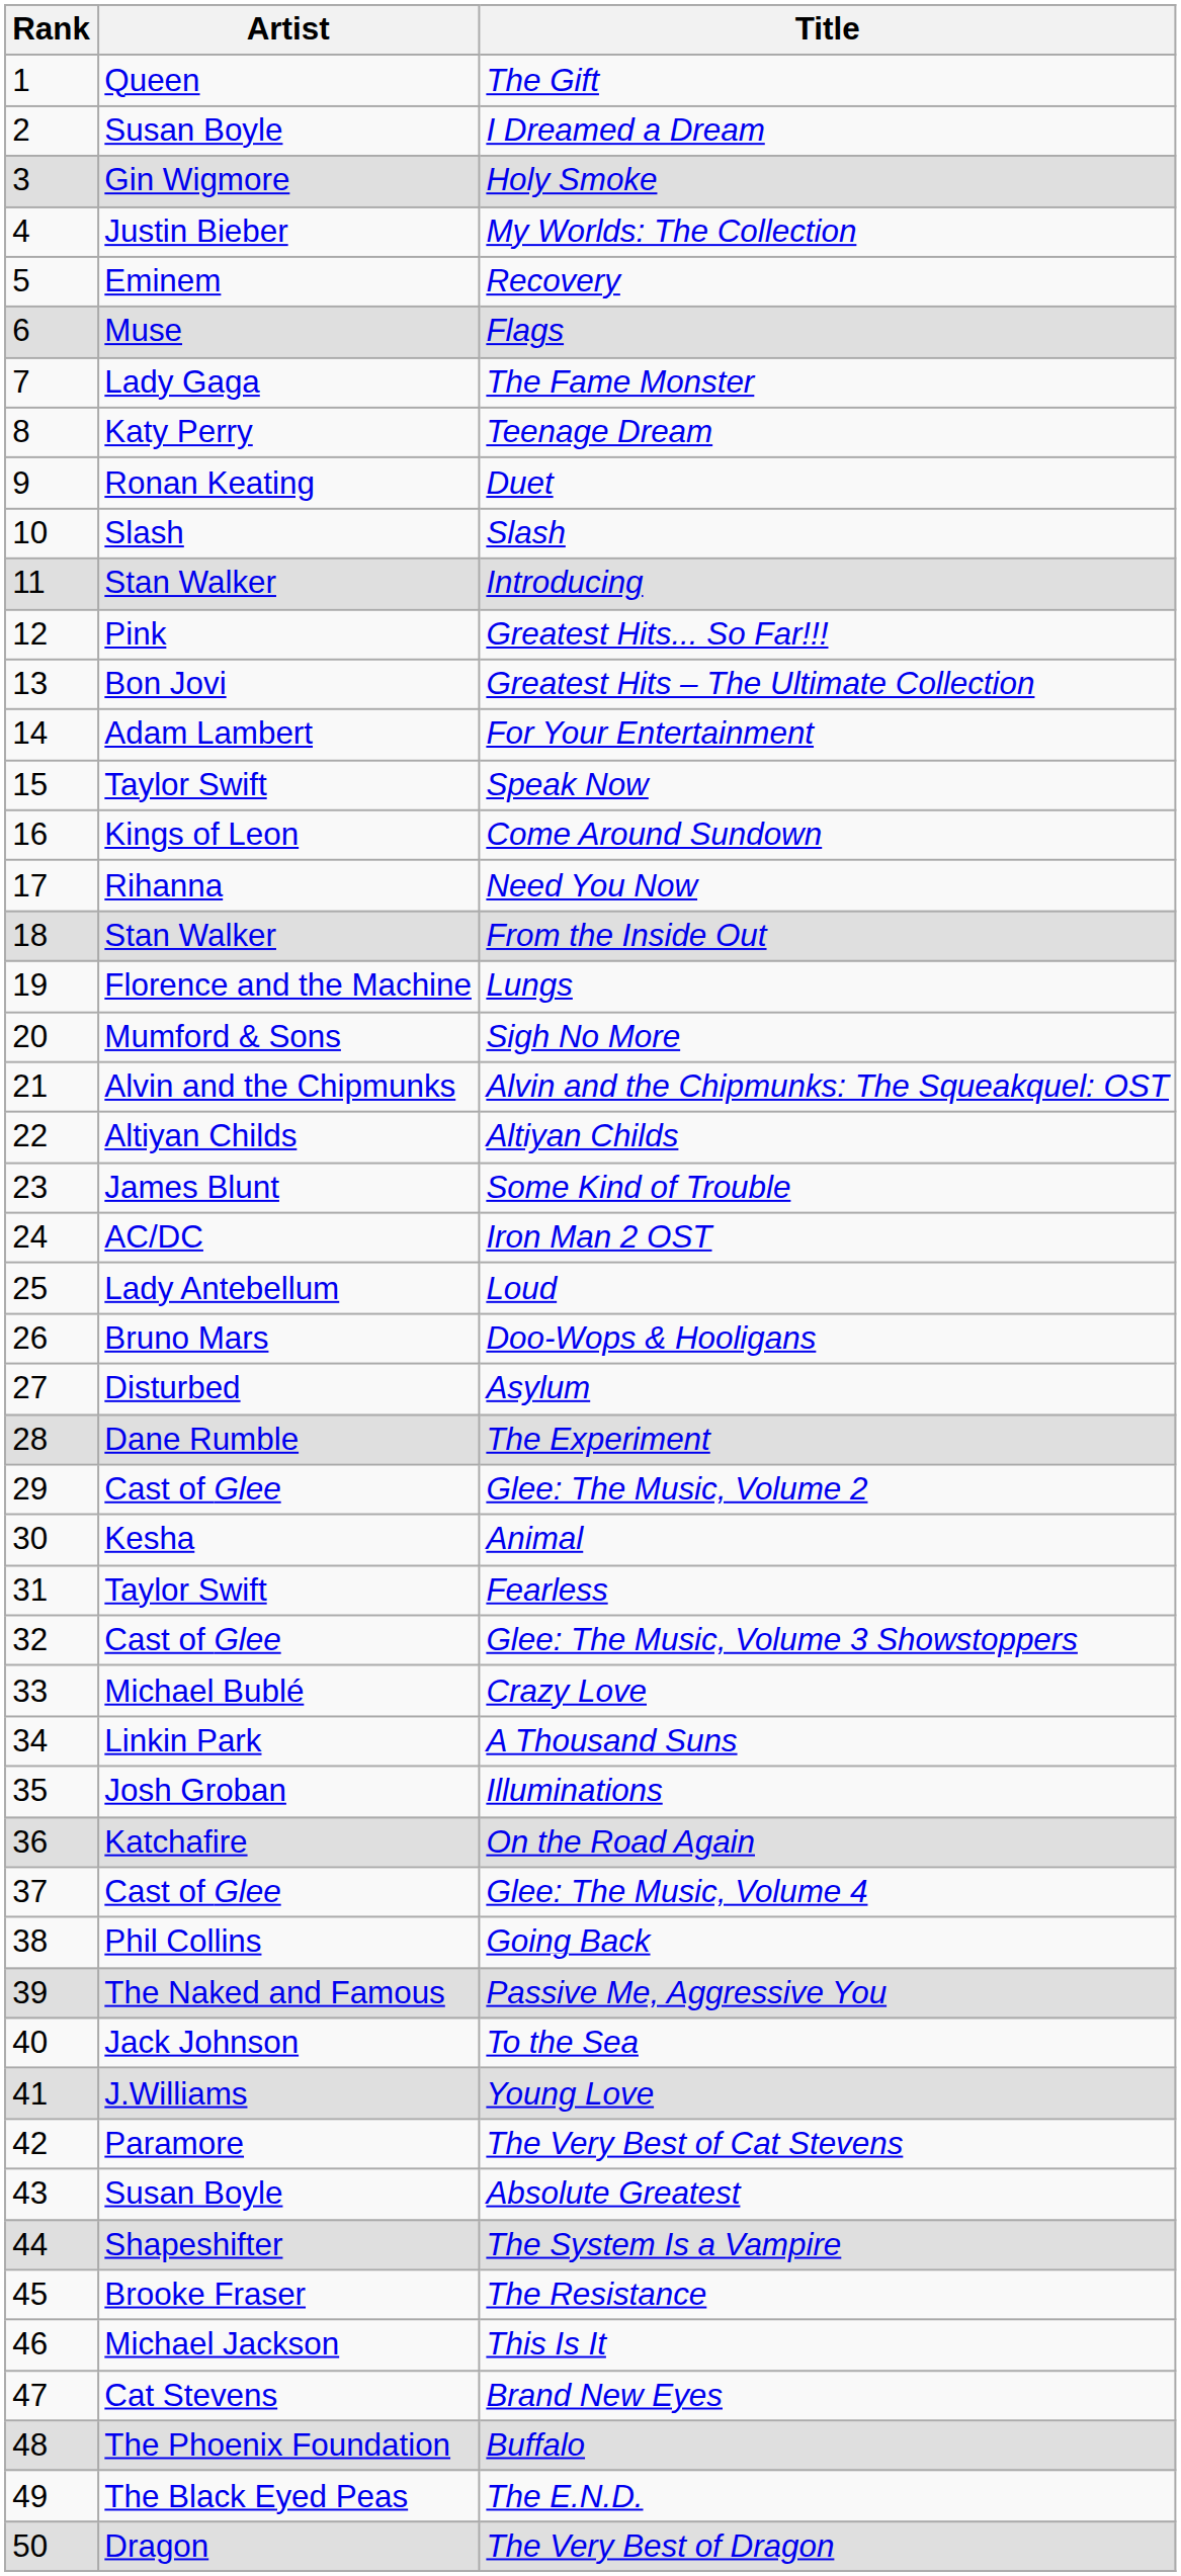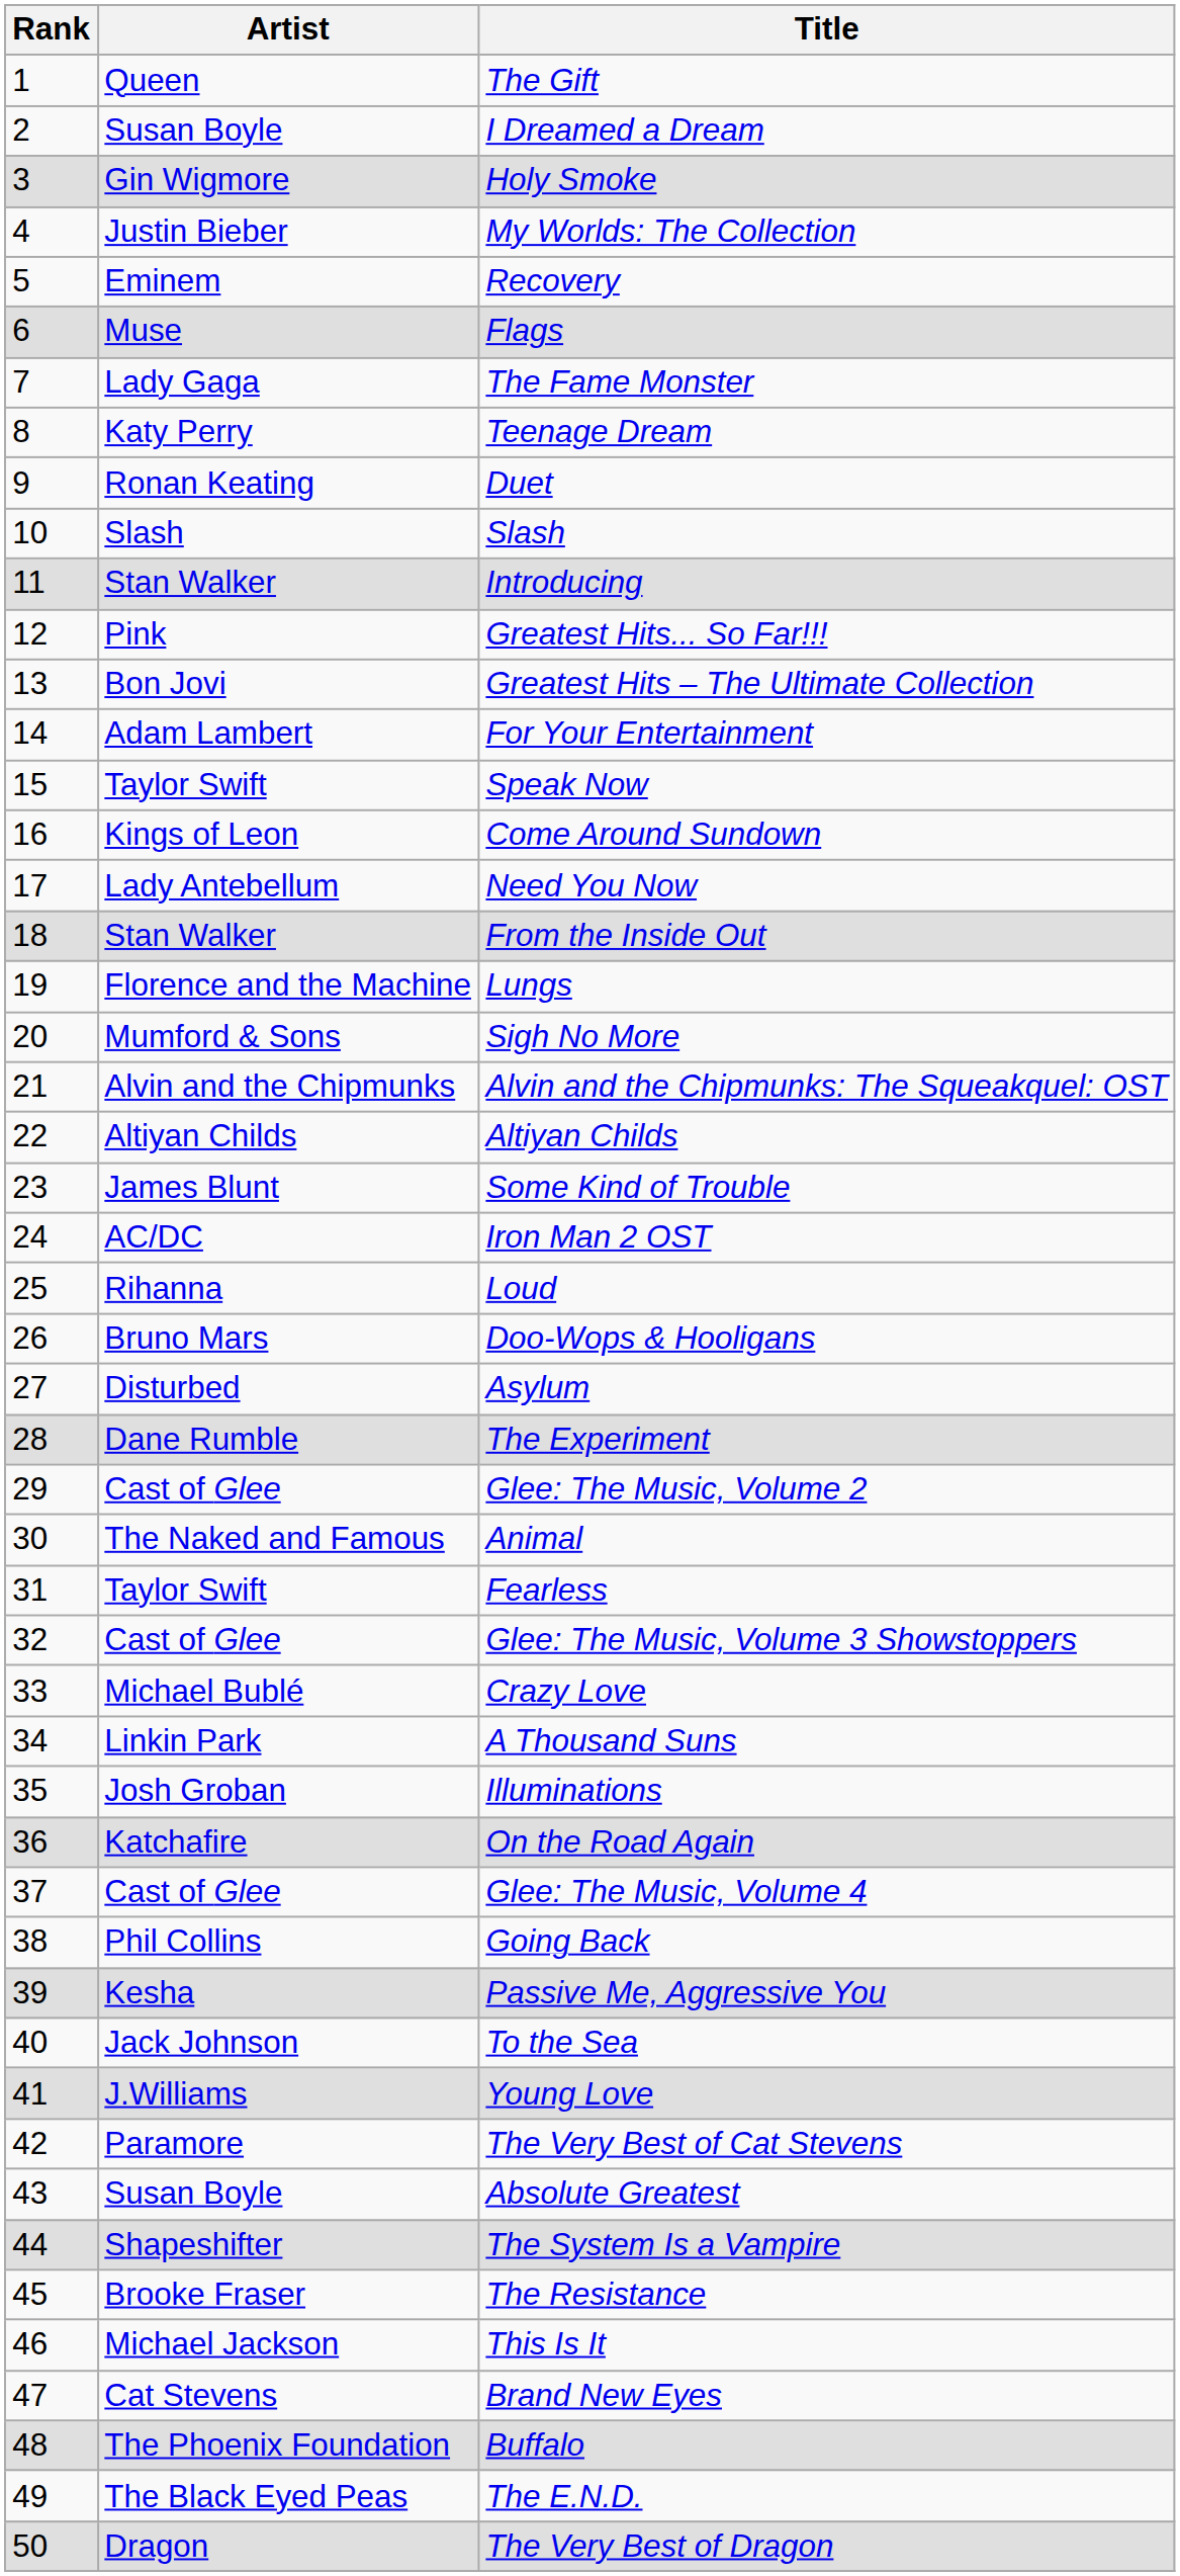 <table class="wikitable sortable">
 <tr>
 <th>Rank</th>
 <th>Artist</th>
 <th>Title</th>
 </tr>
 <tr>
 <td>1</td>
 <td><a href='#'>Queen</a></td>
 <td><em><a href='#'>The Gift</a></em></td>
 </tr>
 <tr>
 <td>2</td>
 <td><a href='#'>Susan Boyle</a></td>
 <td><em><a href='#'>I Dreamed a Dream</a></em></td>
 </tr>
 <tr bgcolor="#DFDFDF">
 <td>3</td>
 <td><a href='#'>Gin Wigmore</a></td>
 <td><em><a href='#'>Holy Smoke</a></em></td>
 </tr>
 <tr>
 <td>4</td>
 <td><a href='#'>Justin Bieber</a></td>
 <td><em><a href='#'>My Worlds: The Collection</a></em></td>
 </tr>
 <tr>
 <td>5</td>
 <td><a href='#'>Eminem</a></td>
 <td><em><a href='#'>Recovery</a></em></td>
 </tr>
 <tr bgcolor="#DFDFDF">
 <td>6</td>
 <td><a href='#'>Muse</a></td>
 <td><em><a href='#'>Flags</a></em></td>
 </tr>
 <tr>
 <td>7</td>
 <td><a href='#'>Lady Gaga</a></td>
 <td><em><a href='#'>The Fame Monster</a></em></td>
 </tr>
 <tr>
 <td>8</td>
 <td><a href='#'>Katy Perry</a></td>
 <td><em><a href='#'>Teenage Dream</a></em></td>
 </tr>
 <tr>
 <td>9</td>
 <td><a href='#'>Ronan Keating</a></td>
 <td><em><a href='#'>Duet</a></em></td>
 </tr>
 <tr>
 <td>10</td>
 <td><a href='#'>Slash</a></td>
 <td><em><a href='#'>Slash</a></em></td>
 </tr>
 <tr bgcolor="#DFDFDF">
 <td>11</td>
 <td><a href='#'>Stan Walker</a></td>
 <td><em><a href='#'>Introducing</a></em></td>
 </tr>
 <tr>
 <td>12</td>
 <td><a href='#'>Pink</a></td>
 <td><em><a href='#'>Greatest Hits... So Far!!!</a></em></td>
 </tr>
 <tr>
 <td>13</td>
 <td><a href='#'>Bon Jovi</a></td>
 <td><em><a href='#'>Greatest Hits – The Ultimate Collection</a></em></td>
 </tr>
 <tr>
 <td>14</td>
 <td><a href='#'>Adam Lambert</a></td>
 <td><em><a href='#'>For Your Entertainment</a></em></td>
 </tr>
 <tr>
 <td>15</td>
 <td><a href='#'>Taylor Swift</a></td>
 <td><em><a href='#'>Speak Now</a></em></td>
 </tr>
 <tr>
 <td>16</td>
 <td><a href='#'>Kings of Leon</a></td>
 <td><em><a href='#'>Come Around Sundown</a></em></td>
 </tr>
 <tr>
 <td>17</td>
-<td><a href='#'>Rihanna</a></td>
+<td><a href='#'>Lady Antebellum</a></td>
 <td><em><a href='#'>Need You Now</a></em></td>
 </tr>
 <tr bgcolor="#DFDFDF">
 <td>18</td>
 <td><a href='#'>Stan Walker</a></td>
 <td><em><a href='#'>From the Inside Out</a></em></td>
 </tr>
 <tr>
 <td>19</td>
 <td><a href='#'>Florence and the Machine</a></td>
 <td><em><a href='#'>Lungs</a></em></td>
 </tr>
 <tr>
 <td>20</td>
 <td><a href='#'>Mumford & Sons</a></td>
 <td><em><a href='#'>Sigh No More</a></em></td>
 </tr>
 <tr>
 <td>21</td>
 <td><a href='#'>Alvin and the Chipmunks</a></td>
 <td><em><a href='#'>Alvin and the Chipmunks: The Squeakquel: OST</a></em></td>
 </tr>
 <tr>
 <td>22</td>
 <td><a href='#'>Altiyan Childs</a></td>
 <td><em><a href='#'>Altiyan Childs</a></em></td>
 </tr>
 <tr>
 <td>23</td>
 <td><a href='#'>James Blunt</a></td>
 <td><em><a href='#'>Some Kind of Trouble</a></em></td>
 </tr>
 <tr>
 <td>24</td>
 <td><a href='#'>AC/DC</a></td>
 <td><em><a href='#'>Iron Man 2 OST</a></em></td>
 </tr>
 <tr>
 <td>25</td>
-<td><a href='#'>Lady Antebellum</a></td>
+<td><a href='#'>Rihanna</a></td>
 <td><em><a href='#'>Loud</a></em></td>
 </tr>
 <tr>
 <td>26</td>
 <td><a href='#'>Bruno Mars</a></td>
 <td><em><a href='#'>Doo-Wops & Hooligans</a></em></td>
 </tr>
 <tr>
 <td>27</td>
 <td><a href='#'>Disturbed</a></td>
 <td><em><a href='#'>Asylum</a></em></td>
 </tr>
 <tr bgcolor="#DFDFDF">
 <td>28</td>
 <td><a href='#'>Dane Rumble</a></td>
 <td><em><a href='#'>The Experiment</a></em></td>
 </tr>
 <tr>
 <td>29</td>
 <td><a href='#'>Cast of <em>Glee</em></a></td>
 <td><em><a href='#'>Glee: The Music, Volume 2</a></em></td>
 </tr>
 <tr>
 <td>30</td>
-<td><a href='#'>Kesha</a></td>
+<td><a href='#'>The Naked and Famous</a></td>
 <td><em><a href='#'>Animal</a></em></td>
 </tr>
 <tr>
 <td>31</td>
 <td><a href='#'>Taylor Swift</a></td>
 <td><em><a href='#'>Fearless</a></em></td>
 </tr>
 <tr>
 <td>32</td>
 <td><a href='#'>Cast of <em>Glee</em></a></td>
 <td><em><a href='#'>Glee: The Music, Volume 3 Showstoppers</a></em></td>
 </tr>
 <tr>
 <td>33</td>
 <td><a href='#'>Michael Bublé</a></td>
 <td><em><a href='#'>Crazy Love</a></em></td>
 </tr>
 <tr>
 <td>34</td>
 <td><a href='#'>Linkin Park</a></td>
 <td><em><a href='#'>A Thousand Suns</a></em></td>
 </tr>
 <tr>
 <td>35</td>
 <td><a href='#'>Josh Groban</a></td>
 <td><em><a href='#'>Illuminations</a></em></td>
 </tr>
 <tr bgcolor="#DFDFDF">
 <td>36</td>
 <td><a href='#'>Katchafire</a></td>
 <td><em><a href='#'>On the Road Again</a></em></td>
 </tr>
 <tr>
 <td>37</td>
 <td><a href='#'>Cast of <em>Glee</em></a></td>
 <td><em><a href='#'>Glee: The Music, Volume 4</a></em></td>
 </tr>
 <tr>
 <td>38</td>
 <td><a href='#'>Phil Collins</a></td>
 <td><em><a href='#'>Going Back</a></em></td>
 </tr>
 <tr bgcolor="#DFDFDF">
 <td>39</td>
-<td><a href='#'>The Naked and Famous</a></td>
+<td><a href='#'>Kesha</a></td>
 <td><em><a href='#'>Passive Me, Aggressive You</a></em></td>
 </tr>
 <tr>
 <td>40</td>
 <td><a href='#'>Jack Johnson</a></td>
 <td><em><a href='#'>To the Sea</a></em></td>
 </tr>
 <tr bgcolor="#DFDFDF">
 <td>41</td>
 <td><a href='#'>J.Williams</a></td>
 <td><em><a href='#'>Young Love</a></em></td>
 </tr>
 <tr>
 <td>42</td>
 <td><a href='#'>Paramore</a></td>
 <td><em><a href='#'>The Very Best of Cat Stevens</a></em></td>
 </tr>
 <tr>
 <td>43</td>
 <td><a href='#'>Susan Boyle</a></td>
 <td><em><a href='#'>Absolute Greatest</a></em></td>
 </tr>
 <tr bgcolor="#DFDFDF">
 <td>44</td>
 <td><a href='#'>Shapeshifter</a></td>
 <td><em><a href='#'>The System Is a Vampire</a></em></td>
 </tr>
 <tr>
 <td>45</td>
 <td><a href='#'>Brooke Fraser</a></td>
 <td><em><a href='#'>The Resistance</a></em></td>
 </tr>
 <tr>
 <td>46</td>
 <td><a href='#'>Michael Jackson</a></td>
 <td><em><a href='#'>This Is It</a></em></td>
 </tr>
 <tr>
 <td>47</td>
 <td><a href='#'>Cat Stevens</a></td>
 <td><em><a href='#'>Brand New Eyes</a></em></td>
 </tr>
 <tr bgcolor="#DFDFDF">
 <td>48</td>
 <td><a href='#'>The Phoenix Foundation</a></td>
 <td><em><a href='#'>Buffalo</a></em></td>
 </tr>
 <tr>
 <td>49</td>
 <td><a href='#'>The Black Eyed Peas</a></td>
 <td><em><a href='#'>The E.N.D.</a></em></td>
 </tr>
 <tr bgcolor="#DFDFDF">
 <td>50</td>
 <td><a href='#'>Dragon</a></td>
 <td><em><a href='#'>The Very Best of Dragon</a></em></td>
 </tr>
 <tr>
 </tr>
 </table>
